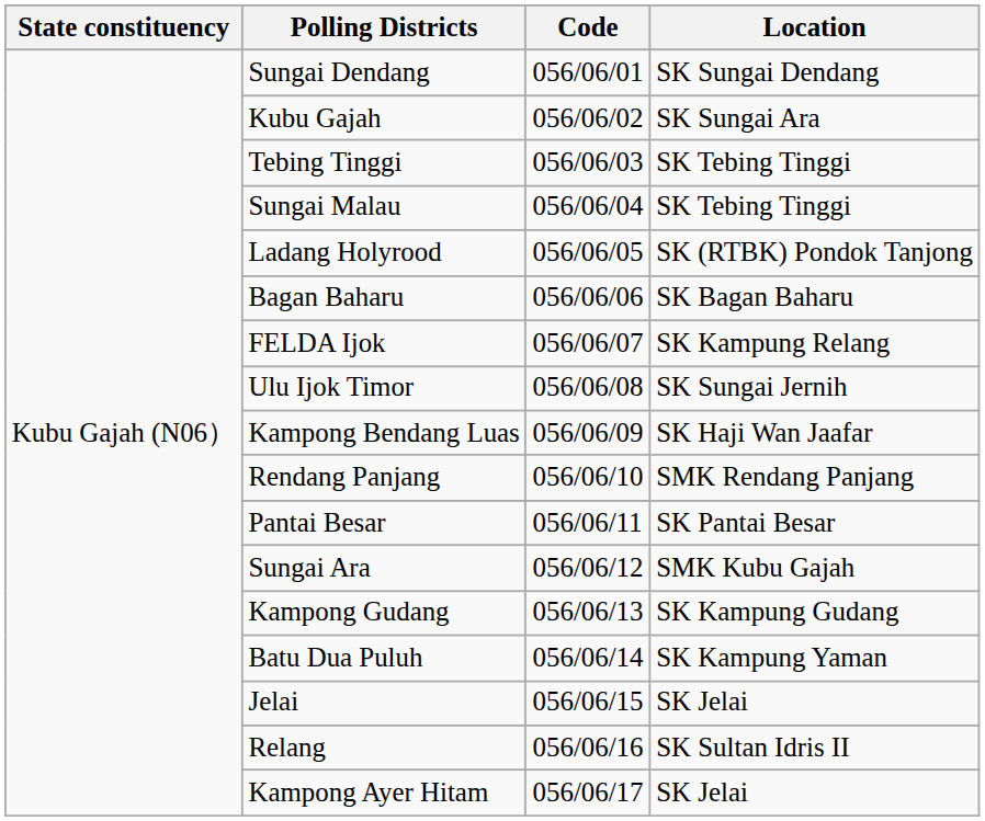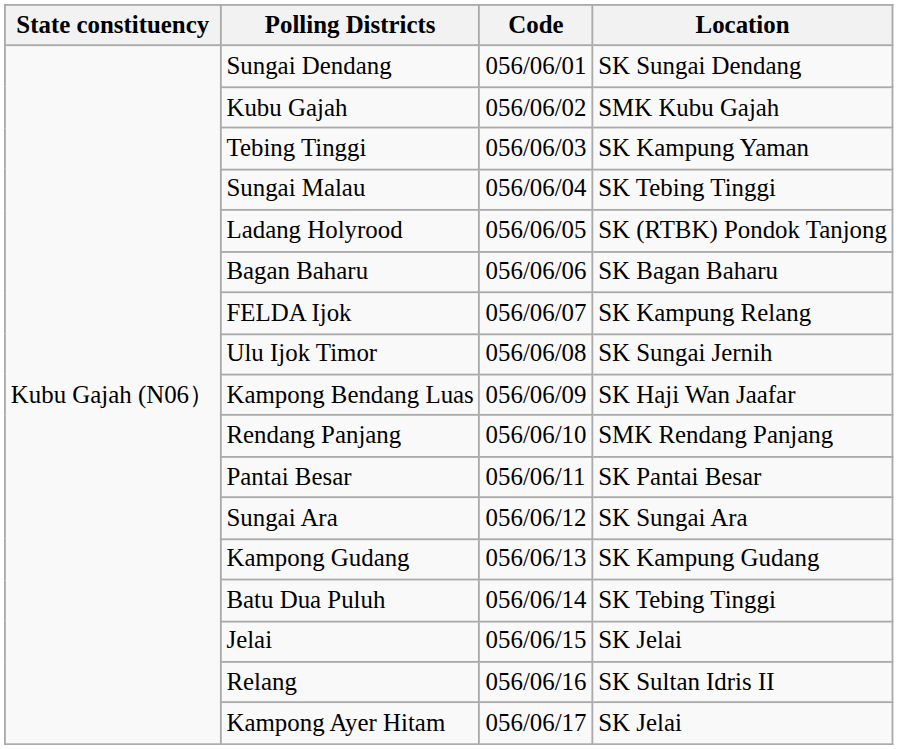 <table class="wikitable sortable mw-collapsible" style="white-space:nowrap;font-size:85%">
 <tr>
 <th>State constituency</th>
 <th>Polling Districts</th>
 <th>Code</th>
 <th>Location</th>
 </tr>
 <tr>
 <td rowspan="17">Kubu Gajah (N06）</td>
 <td>Sungai Dendang</td>
 <td>056/06/01</td>
 <td>SK Sungai Dendang</td>
 </tr>
 <tr>
 <td>Kubu Gajah</td>
 <td>056/06/02</td>
-<td>SK Sungai Ara</td>
+<td>SMK Kubu Gajah</td>
 </tr>
 <tr>
 <td>Tebing Tinggi</td>
 <td>056/06/03</td>
-<td>SK Tebing Tinggi</td>
+<td>SK Kampung Yaman</td>
 </tr>
 <tr>
 <td>Sungai Malau</td>
 <td>056/06/04</td>
 <td>SK Tebing Tinggi</td>
 </tr>
 <tr>
 <td>Ladang Holyrood</td>
 <td>056/06/05</td>
 <td>SK (RTBK) Pondok Tanjong</td>
 </tr>
 <tr>
 <td>Bagan Baharu</td>
 <td>056/06/06</td>
 <td>SK Bagan Baharu</td>
 </tr>
 <tr>
 <td>FELDA Ijok</td>
 <td>056/06/07</td>
 <td>SK Kampung Relang</td>
 </tr>
 <tr>
 <td>Ulu Ijok Timor</td>
 <td>056/06/08</td>
 <td>SK Sungai Jernih</td>
 </tr>
 <tr>
 <td>Kampong Bendang Luas</td>
 <td>056/06/09</td>
 <td>SK Haji Wan Jaafar</td>
 </tr>
 <tr>
 <td>Rendang Panjang</td>
 <td>056/06/10</td>
 <td>SMK Rendang Panjang</td>
 </tr>
 <tr>
 <td>Pantai Besar</td>
 <td>056/06/11</td>
 <td>SK Pantai Besar</td>
 </tr>
 <tr>
 <td>Sungai Ara</td>
 <td>056/06/12</td>
-<td>SMK Kubu Gajah</td>
+<td>SK Sungai Ara</td>
 </tr>
 <tr>
 <td>Kampong Gudang</td>
 <td>056/06/13</td>
 <td>SK Kampung Gudang</td>
 </tr>
 <tr>
 <td>Batu Dua Puluh</td>
 <td>056/06/14</td>
-<td>SK Kampung Yaman</td>
+<td>SK Tebing Tinggi</td>
 </tr>
 <tr>
 <td>Jelai</td>
 <td>056/06/15</td>
 <td>SK Jelai</td>
 </tr>
 <tr>
 <td>Relang</td>
 <td>056/06/16</td>
 <td>SK Sultan Idris II</td>
 </tr>
 <tr>
 <td>Kampong Ayer Hitam</td>
 <td>056/06/17</td>
 <td>SK Jelai</td>
 </tr>
 </table>
